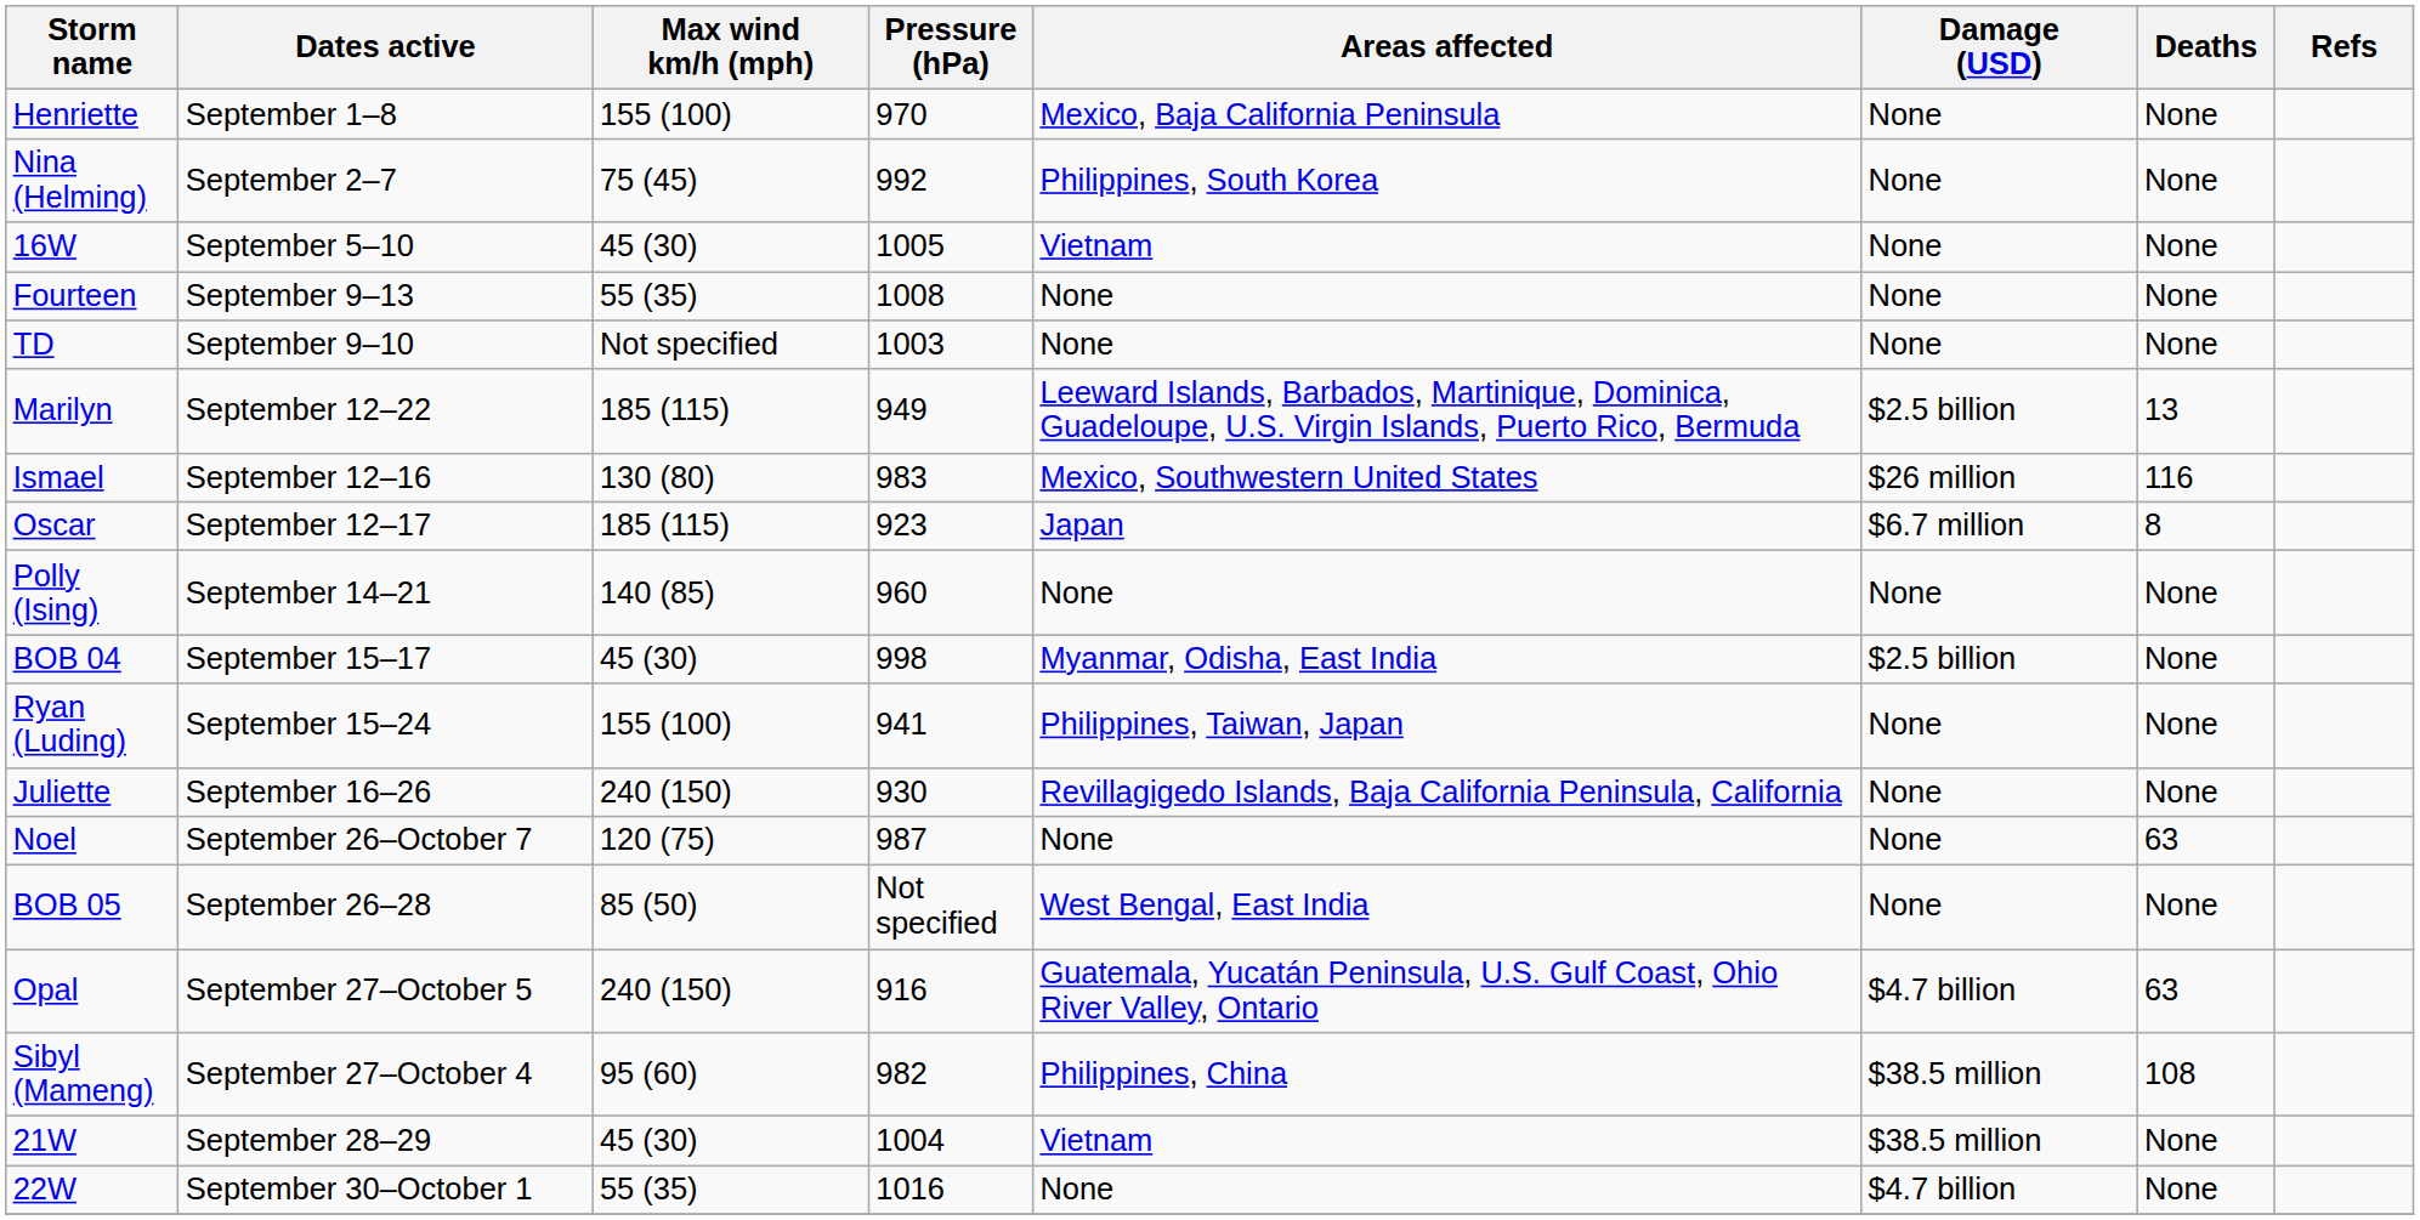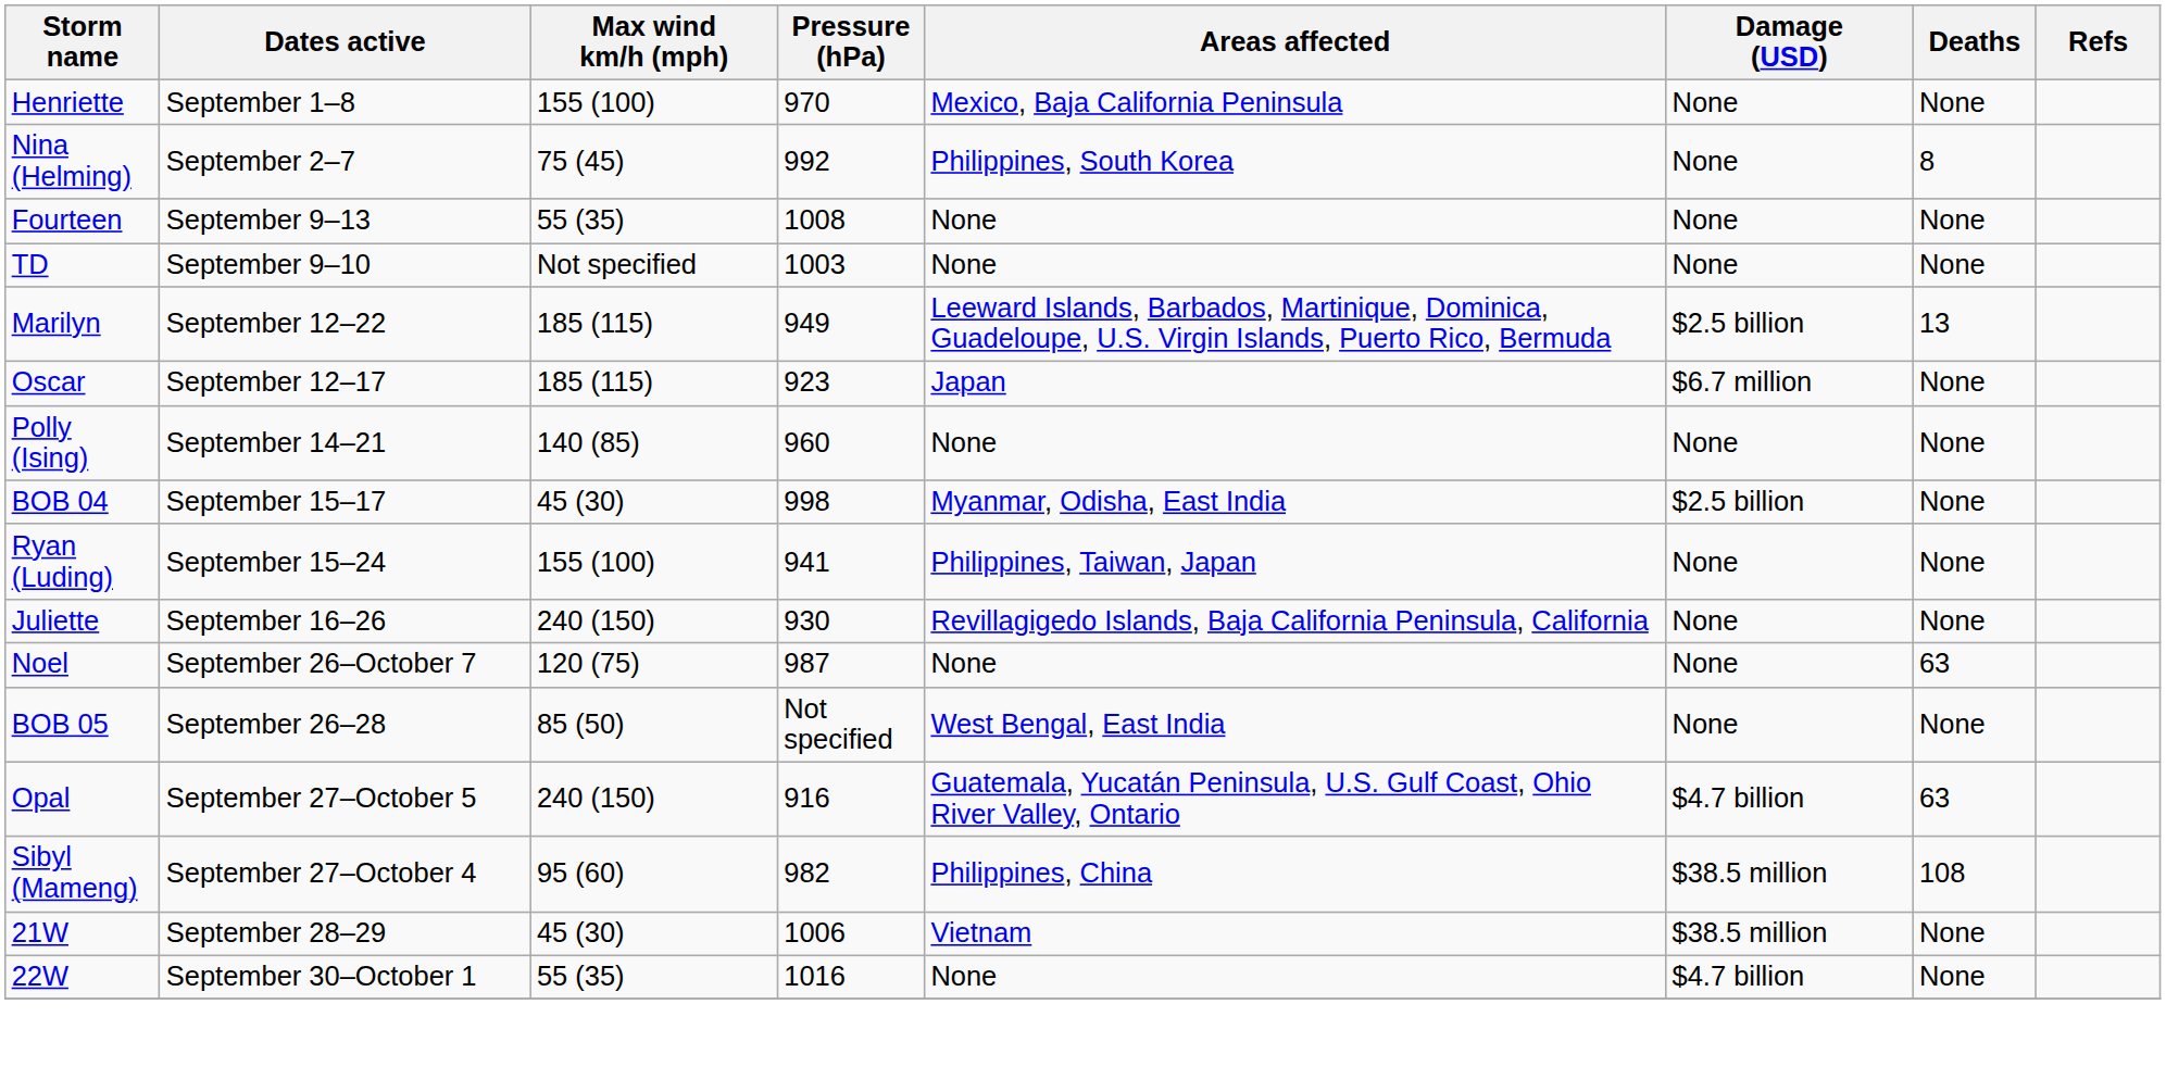 <table class="wikitable sortable">
 <tr>
 <th width="5%">Storm name</th>
 <th width="15%">Dates active</th>
 <th width="10%">Max wind<br>km/h (mph)</th>
 <th width="5%">Pressure<br>(hPa)</th>
 <th width="30%">Areas affected</th>
 <th width="10%">Damage<br>(<a href='#'>USD</a>)</th>
 <th width="5%">Deaths</th>
 <th width="5%">Refs</th>
 </tr>
 <tr>
 <td><a href='#'>Henriette</a></td>
 <td>September 1–8</td>
 <td>155 (100)</td>
 <td>970</td>
 <td><a href='#'>Mexico</a>, <a href='#'>Baja California Peninsula</a></td>
 <td>None</td>
 <td>None</td>
 <td></td>
 </tr>
 <tr>
 <td><a href='#'>Nina (Helming)</a></td>
 <td>September 2–7</td>
 <td>75 (45)</td>
 <td>992</td>
 <td><a href='#'>Philippines</a>, <a href='#'>South Korea</a></td>
 <td>None</td>
-<td>None</td>
-<td></td>
-</tr>
-<tr>
-<td><a href='#'>16W</a></td>
-<td>September 5–10</td>
-<td>45 (30)</td>
-<td>1005</td>
-<td><a href='#'>Vietnam</a></td>
-<td>None</td>
-<td>None</td>
+<td>8</td>
 <td></td>
 </tr>
 <tr>
 <td><a href='#'>Fourteen</a></td>
 <td>September 9–13</td>
 <td>55 (35)</td>
 <td>1008</td>
 <td>None</td>
 <td>None</td>
 <td>None</td>
 <td></td>
 </tr>
 <tr>
 <td><a href='#'>TD</a></td>
 <td>September 9–10</td>
 <td>Not specified</td>
 <td>1003</td>
 <td>None</td>
 <td>None</td>
 <td>None</td>
 <td></td>
 </tr>
 <tr>
 <td><a href='#'>Marilyn</a></td>
 <td>September 12–22</td>
 <td>185 (115)</td>
 <td>949</td>
 <td><a href='#'>Leeward Islands</a>, <a href='#'>Barbados</a>, <a href='#'>Martinique</a>, <a href='#'>Dominica</a>, <a href='#'>Guadeloupe</a>, <a href='#'>U.S. Virgin Islands</a>, <a href='#'>Puerto Rico</a>, <a href='#'>Bermuda</a></td>
 <td>$2.5 billion</td>
 <td>13</td>
 <td></td>
 </tr>
 <tr>
-<td><a href='#'>Ismael</a></td>
-<td>September 12–16</td>
-<td>130 (80)</td>
-<td>983</td>
-<td><a href='#'>Mexico</a>, <a href='#'>Southwestern United States</a></td>
-<td>$26 million</td>
-<td>116</td>
-<td></td>
-</tr>
-<tr>
 <td><a href='#'>Oscar</a></td>
 <td>September 12–17</td>
 <td>185 (115)</td>
 <td>923</td>
 <td><a href='#'>Japan</a></td>
 <td>$6.7 million</td>
-<td>8</td>
+<td>None</td>
 <td></td>
 </tr>
 <tr>
 <td><a href='#'>Polly (Ising)</a></td>
 <td>September 14–21</td>
 <td>140 (85)</td>
 <td>960</td>
 <td>None</td>
 <td>None</td>
 <td>None</td>
 <td></td>
 </tr>
 <tr>
 <td><a href='#'>BOB 04</a></td>
 <td>September 15–17</td>
 <td>45 (30)</td>
 <td>998</td>
 <td><a href='#'>Myanmar</a>, <a href='#'>Odisha</a>, <a href='#'>East India</a></td>
 <td>$2.5 billion</td>
 <td>None</td>
 <td></td>
 </tr>
 <tr>
 <td><a href='#'>Ryan (Luding)</a></td>
 <td>September 15–24</td>
 <td>155 (100)</td>
 <td>941</td>
 <td><a href='#'>Philippines</a>, <a href='#'>Taiwan</a>, <a href='#'>Japan</a></td>
 <td>None</td>
 <td>None</td>
 <td></td>
 </tr>
 <tr>
 <td><a href='#'>Juliette</a></td>
 <td>September 16–26</td>
 <td>240 (150)</td>
 <td>930</td>
 <td><a href='#'>Revillagigedo Islands</a>, <a href='#'>Baja California Peninsula</a>, <a href='#'>California</a></td>
 <td>None</td>
 <td>None</td>
 <td></td>
 </tr>
 <tr>
 <td><a href='#'>Noel</a></td>
 <td>September 26–October 7</td>
 <td>120 (75)</td>
 <td>987</td>
 <td>None</td>
 <td>None</td>
 <td>63</td>
 <td></td>
 </tr>
 <tr>
 <td><a href='#'>BOB 05</a></td>
 <td>September 26–28</td>
 <td>85 (50)</td>
 <td>Not specified</td>
 <td><a href='#'>West Bengal</a>, <a href='#'>East India</a></td>
 <td>None</td>
 <td>None</td>
 <td></td>
 </tr>
 <tr>
 <td><a href='#'>Opal</a></td>
 <td>September 27–October 5</td>
 <td>240 (150)</td>
 <td>916</td>
 <td><a href='#'>Guatemala</a>, <a href='#'>Yucatán Peninsula</a>, <a href='#'>U.S. Gulf Coast</a>, <a href='#'>Ohio River Valley</a>, <a href='#'>Ontario</a></td>
 <td>$4.7 billion</td>
 <td>63</td>
 <td></td>
 </tr>
 <tr>
 <td><a href='#'>Sibyl (Mameng)</a></td>
 <td>September 27–October 4</td>
 <td>95 (60)</td>
 <td>982</td>
 <td><a href='#'>Philippines</a>, <a href='#'>China</a></td>
 <td>$38.5 million</td>
 <td>108</td>
 <td></td>
 </tr>
 <tr>
 <td><a href='#'>21W</a></td>
 <td>September 28–29</td>
 <td>45 (30)</td>
-<td>1004</td>
+<td>1006</td>
 <td><a href='#'>Vietnam</a></td>
 <td>$38.5 million</td>
 <td>None</td>
 <td></td>
 </tr>
 <tr>
 <td><a href='#'>22W</a></td>
 <td>September 30–October 1</td>
 <td>55 (35)</td>
 <td>1016</td>
 <td>None</td>
 <td>$4.7 billion</td>
 <td>None</td>
 <td></td>
 </tr>
 <tr>
 </tr>
 </table>
